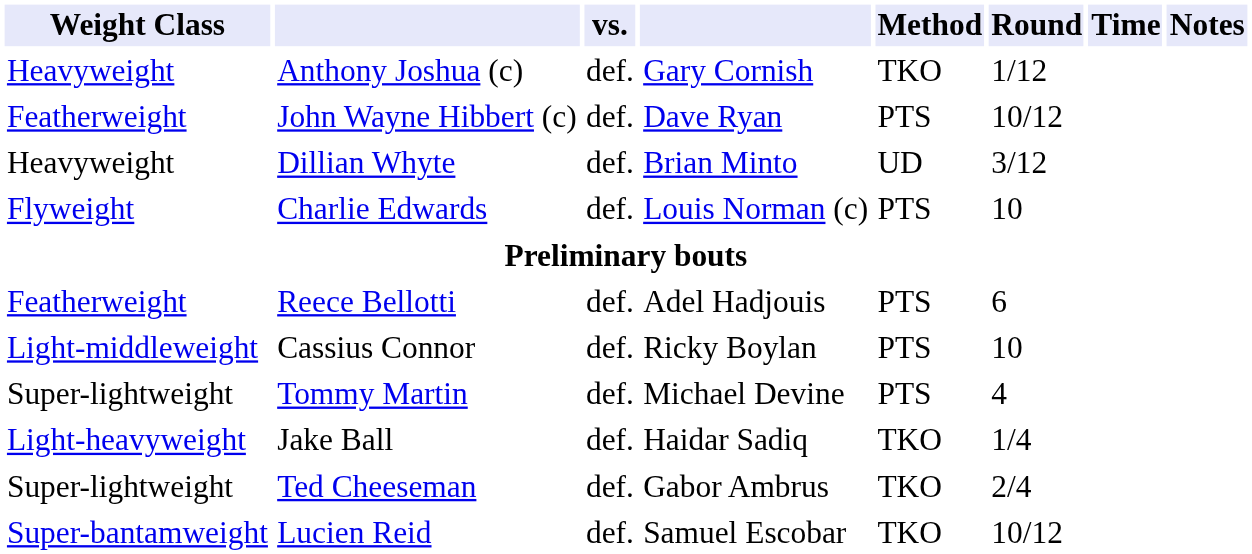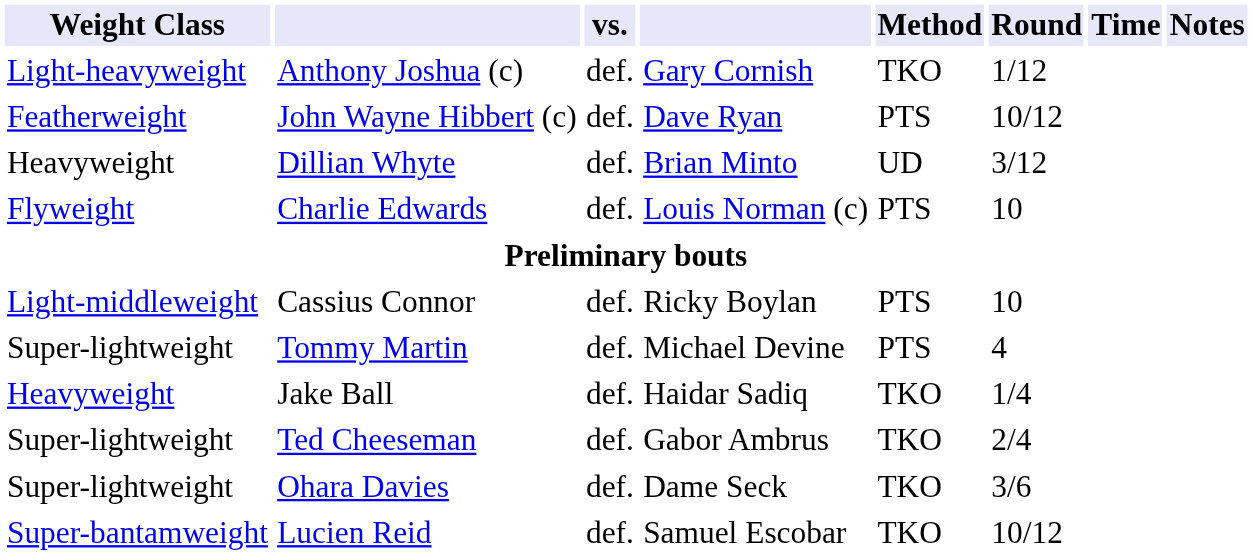 <table class="toccolours" style="font-size: 85%;">
 <tr>
 <th style="background:#e6e8fa; color:#000; text-align:center;">Weight Class</th>
 <th style="background:#e6e8fa; color:#000; text-align:center;"></th>
 <th style="background:#e6e8fa; color:#000; text-align:center;">vs.</th>
 <th style="background:#e6e8fa; color:#000; text-align:center;"></th>
 <th style="background:#e6e8fa; color:#000; text-align:center;">Method</th>
 <th style="background:#e6e8fa; color:#000; text-align:center;">Round</th>
 <th style="background:#e6e8fa; color:#000; text-align:center;">Time</th>
 <th style="background:#e6e8fa; color:#000; text-align:center;">Notes</th>
 </tr>
 <tr>
-<td><a href='#'>Heavyweight</a></td>
+<td><a href='#'>Light-heavyweight</a></td>
 <td><a href='#'>Anthony Joshua</a> (c)</td>
 <td>def.</td>
 <td><a href='#'>Gary Cornish</a></td>
 <td>TKO</td>
 <td>1/12</td>
 <td></td>
 <td></td>
 </tr>
 <tr>
 <td><a href='#'>Featherweight</a></td>
 <td><a href='#'>John Wayne Hibbert</a> (c)</td>
 <td>def.</td>
 <td><a href='#'>Dave Ryan</a></td>
 <td>PTS</td>
 <td>10/12</td>
 <td></td>
 <td></td>
 </tr>
 <tr>
 <td>Heavyweight</td>
 <td><a href='#'>Dillian Whyte</a></td>
 <td>def.</td>
 <td><a href='#'>Brian Minto</a></td>
 <td>UD</td>
 <td>3/12</td>
 <td></td>
 <td></td>
 </tr>
 <tr>
 <td><a href='#'>Flyweight</a></td>
 <td><a href='#'>Charlie Edwards</a></td>
 <td>def.</td>
 <td><a href='#'>Louis Norman</a> (c)</td>
 <td>PTS</td>
 <td>10</td>
 <td></td>
 <td></td>
 </tr>
 <tr>
 <th colspan=8>Preliminary bouts</th>
 </tr>
 <tr>
-<td><a href='#'>Featherweight</a></td>
-<td><a href='#'>Reece Bellotti</a></td>
-<td>def.</td>
-<td>Adel Hadjouis</td>
-<td>PTS</td>
-<td>6</td>
-<td></td>
-<td></td>
-</tr>
-<tr>
 <td><a href='#'>Light-middleweight</a></td>
 <td>Cassius Connor</td>
 <td>def.</td>
 <td>Ricky Boylan</td>
 <td>PTS</td>
 <td>10</td>
 <td></td>
 <td></td>
 </tr>
 <tr>
 <td>Super-lightweight</td>
 <td><a href='#'>Tommy Martin</a></td>
 <td>def.</td>
 <td>Michael Devine</td>
 <td>PTS</td>
 <td>4</td>
 <td></td>
 <td></td>
 </tr>
 <tr>
-<td><a href='#'>Light-heavyweight</a></td>
+<td><a href='#'>Heavyweight</a></td>
 <td>Jake Ball</td>
 <td>def.</td>
 <td>Haidar Sadiq</td>
 <td>TKO</td>
 <td>1/4</td>
 <td></td>
 <td></td>
 </tr>
 <tr>
 <td>Super-lightweight</td>
 <td><a href='#'>Ted Cheeseman</a></td>
 <td>def.</td>
 <td>Gabor Ambrus</td>
 <td>TKO</td>
 <td>2/4</td>
 <td></td>
 <td></td>
 </tr>
 <tr>
+<td>Super-lightweight</td>
+<td><a href='#'>Ohara Davies</a></td>
+<td>def.</td>
+<td>Dame Seck</td>
+<td>TKO</td>
+<td>3/6</td>
+<td></td>
+<td></td>
+</tr>
+<tr>
 <td><a href='#'>Super-bantamweight</a></td>
 <td><a href='#'>Lucien Reid</a></td>
 <td>def.</td>
 <td>Samuel Escobar</td>
 <td>TKO</td>
 <td>10/12</td>
 <td></td>
 </tr>
 </table>
